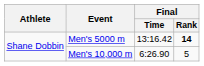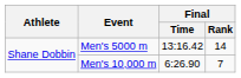 <table class="wikitable" style="font-size:90%">
 <tr>
 <th rowspan=2>Athlete</th>
 <th rowspan=2>Event</th>
 <th colspan=2>Final</th>
 </tr>
 <tr style="font-size:95%">
 <th>Time</th>
 <th>Rank</th>
 </tr>
 <tr align=center>
 <td align=left rowspan=2><a href='#'>Shane Dobbin</a></td>
 <td align=left><a href='#'>Men's 5000 m</a></td>
 <td>13:16.42</td>
-<td><strong>14</strong></td>
+<td>14</td>
 </tr>
 <tr align=center>
 <td align=left><a href='#'>Men's 10,000 m</a></td>
 <td>6:26.90</td>
-<td>5</td>
+<td>7</td>
 </tr>
 </table>
